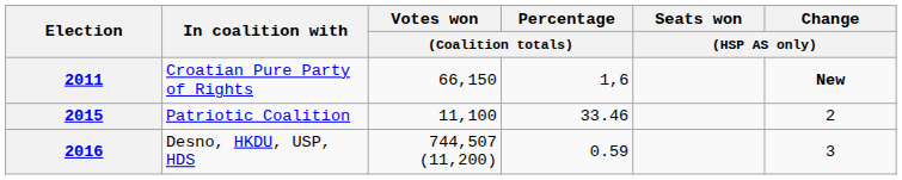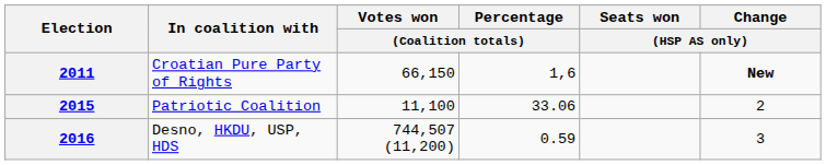 <table class="wikitable" style="text-align: left;">
 <tr>
 <th style="width:120px;" rowspan="2">Election</th>
 <th style="width:160px;" rowspan="2">In coalition with</th>
 <th style="width:100px;">Votes won</th>
 <th style="width:100px;">Percentage</th>
 <th style="width:100px;">Seats won</th>
 <th style="width:100px;">Change</th>
 </tr>
 <tr>
 <th colspan="2"><small>(Coalition totals)</small></th>
 <th colspan="2"><small>(HSP AS only)</small></th>
 </tr>
 <tr>
 <th><a href='#'>2011</a></th>
 <td><a href='#'>Croatian Pure Party of Rights</a></td>
 <td style="text-align:right;">66,150</td>
 <td style="text-align:right;">1,6</td>
 <td style="text-align:center;"></td>
 <td style="text-align:center;"><strong>New</strong></td>
 </tr>
 <tr>
 <th><a href='#'>2015</a></th>
 <td><a href='#'>Patriotic Coalition</a></td>
 <td style="text-align:right;">11,100</td>
-<td style="text-align:right;">33.46</td>
+<td style="text-align:right;">33.06</td>
 <td style="text-align:center;"></td>
 <td style="text-align:center;"> 2</td>
 </tr>
 <tr>
 <th><a href='#'>2016</a></th>
 <td>Desno, <a href='#'>HKDU</a>, USP, <a href='#'>HDS</a></td>
 <td style="text-align:right;">744,507 (11,200)</td>
 <td style="text-align:right;">0.59</td>
 <td style="text-align:center;"></td>
 <td style="text-align:center;"> 3</td>
 </tr>
 </table>
